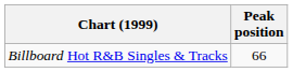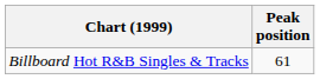 <table class="wikitable">
 <tr>
 <th>Chart (1999)</th>
 <th>Peak<br>position</th>
 </tr>
 <tr>
 <td><em>Billboard</em> <a href='#'>Hot R&B Singles & Tracks</a></td>
-<td align="center">66</td>
+<td align="center">61</td>
 </tr>
 </table>
